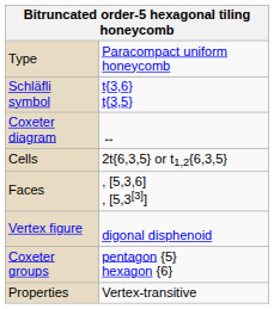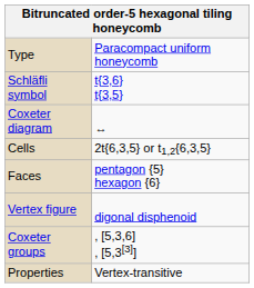 <table class="wikitable" align="right" style="margin-left:10px" width="320">
 <tr>
 <th bgcolor=#e7dcc3 colspan=2>Bitruncated order-5 hexagonal tiling honeycomb</th>
 </tr>
 <tr>
 <td bgcolor=#e7dcc3>Type</td>
 <td><a href='#'>Paracompact uniform honeycomb</a></td>
 </tr>
 <tr>
 <td bgcolor=#e7dcc3><a href='#'>Schläfli symbol</a></td>
 <td><a href='#'>t{3,6}</a> <br><a href='#'>t{3,5}</a> </td>
 </tr>
 <tr>
 <td bgcolor=#e7dcc3><a href='#'>Coxeter diagram</a></td>
 <td><br> ↔ </td>
 </tr>
 <tr>
 <td bgcolor=#e7dcc3>Cells</td>
 <td>2t{6,3,5} or t<sub>1,2</sub>{6,3,5}</td>
 </tr>
 <tr>
 <td bgcolor=#e7dcc3>Faces</td>
-<td>, [5,3,6]<br>, [5,3<sup>[3]</sup>]</td>
+<td><a href='#'>pentagon</a> {5}<br><a href='#'>hexagon</a> {6}</td>
 </tr>
 <tr>
 <td bgcolor=#e7dcc3><a href='#'>Vertex figure</a></td>
 <td><br><a href='#'>digonal disphenoid</a></td>
 </tr>
 <tr>
 <td bgcolor=#e7dcc3><a href='#'>Coxeter groups</a></td>
-<td><a href='#'>pentagon</a> {5}<br><a href='#'>hexagon</a> {6}</td>
+<td>, [5,3,6]<br>, [5,3<sup>[3]</sup>]</td>
 </tr>
 <tr>
 <td bgcolor=#e7dcc3>Properties</td>
 <td>Vertex-transitive</td>
 </tr>
 </table>
